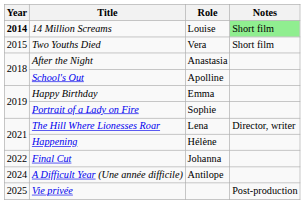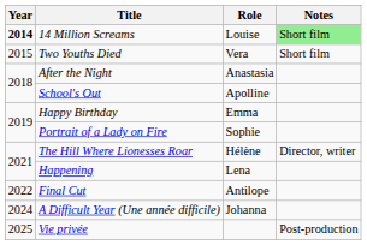 <table class="wikitable">
 <tr>
 <th>Year</th>
 <th>Title</th>
 <th>Role</th>
 <th>Notes</th>
 </tr>
 <tr>
 <td><strong>2014</strong></td>
 <td><em>14 Million Screams</em></td>
 <td>Louise</td>
 <td style="background: lightgreen;">Short film</td>
 </tr>
 <tr>
 <td>2015</td>
 <td><em>Two Youths Died</em></td>
 <td>Vera</td>
 <td>Short film</td>
 </tr>
 <tr>
 <td rowspan="2">2018</td>
 <td><em>After the Night</em></td>
 <td>Anastasia</td>
 <td></td>
 </tr>
 <tr>
 <td><em><a href='#'>School's Out</a></em></td>
 <td>Apolline</td>
 <td></td>
 </tr>
 <tr>
 <td rowspan="2">2019</td>
 <td><em>Happy Birthday</em></td>
 <td>Emma</td>
 <td></td>
 </tr>
 <tr>
 <td><em><a href='#'>Portrait of a Lady on Fire</a></em></td>
 <td>Sophie</td>
 <td></td>
 </tr>
 <tr>
 <td rowspan="2">2021</td>
 <td><em><a href='#'>The Hill Where Lionesses Roar</a></em></td>
-<td>Lena</td>
+<td>Hélène</td>
 <td>Director, writer</td>
 </tr>
 <tr>
 <td><em><a href='#'>Happening</a></em></td>
-<td>Hélène</td>
+<td>Lena</td>
 <td></td>
 </tr>
 <tr>
 <td>2022</td>
 <td><em><a href='#'>Final Cut</a></em></td>
-<td>Johanna</td>
+<td>Antilope</td>
 <td></td>
 </tr>
 <tr>
 <td>2024</td>
 <td><em><a href='#'>A Difficult Year</a> (Une année difficile)</em></td>
-<td>Antilope</td>
+<td>Johanna</td>
 <td></td>
 </tr>
 <tr>
 <td>2025</td>
 <td><em><a href='#'>Vie privée</a></em></td>
 <td></td>
 <td>Post-production</td>
 </tr>
 </table>
